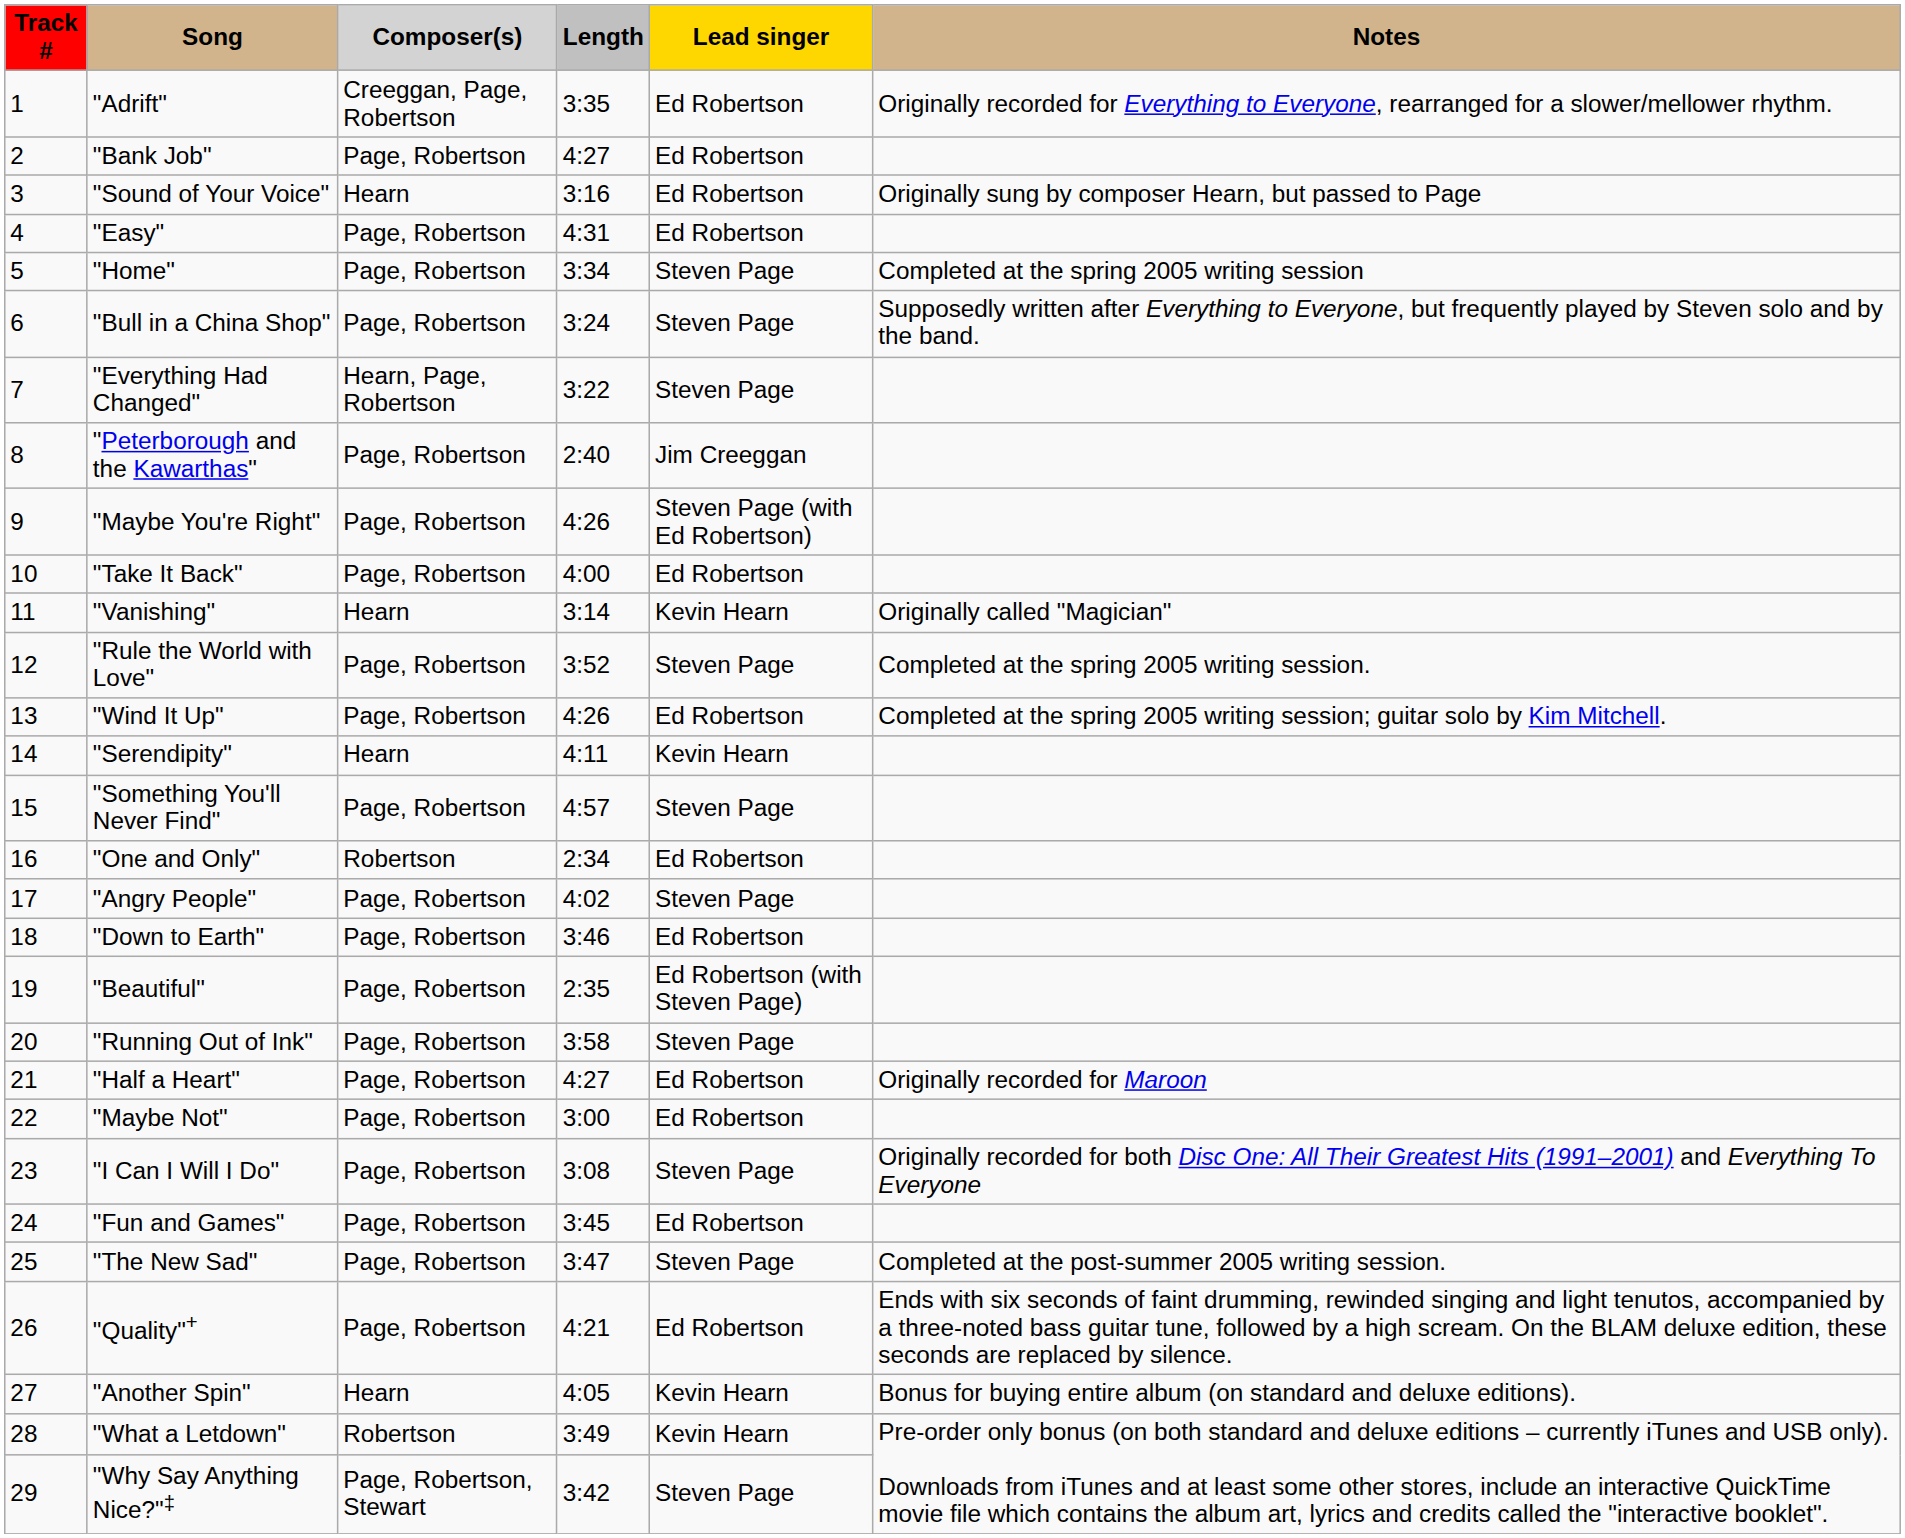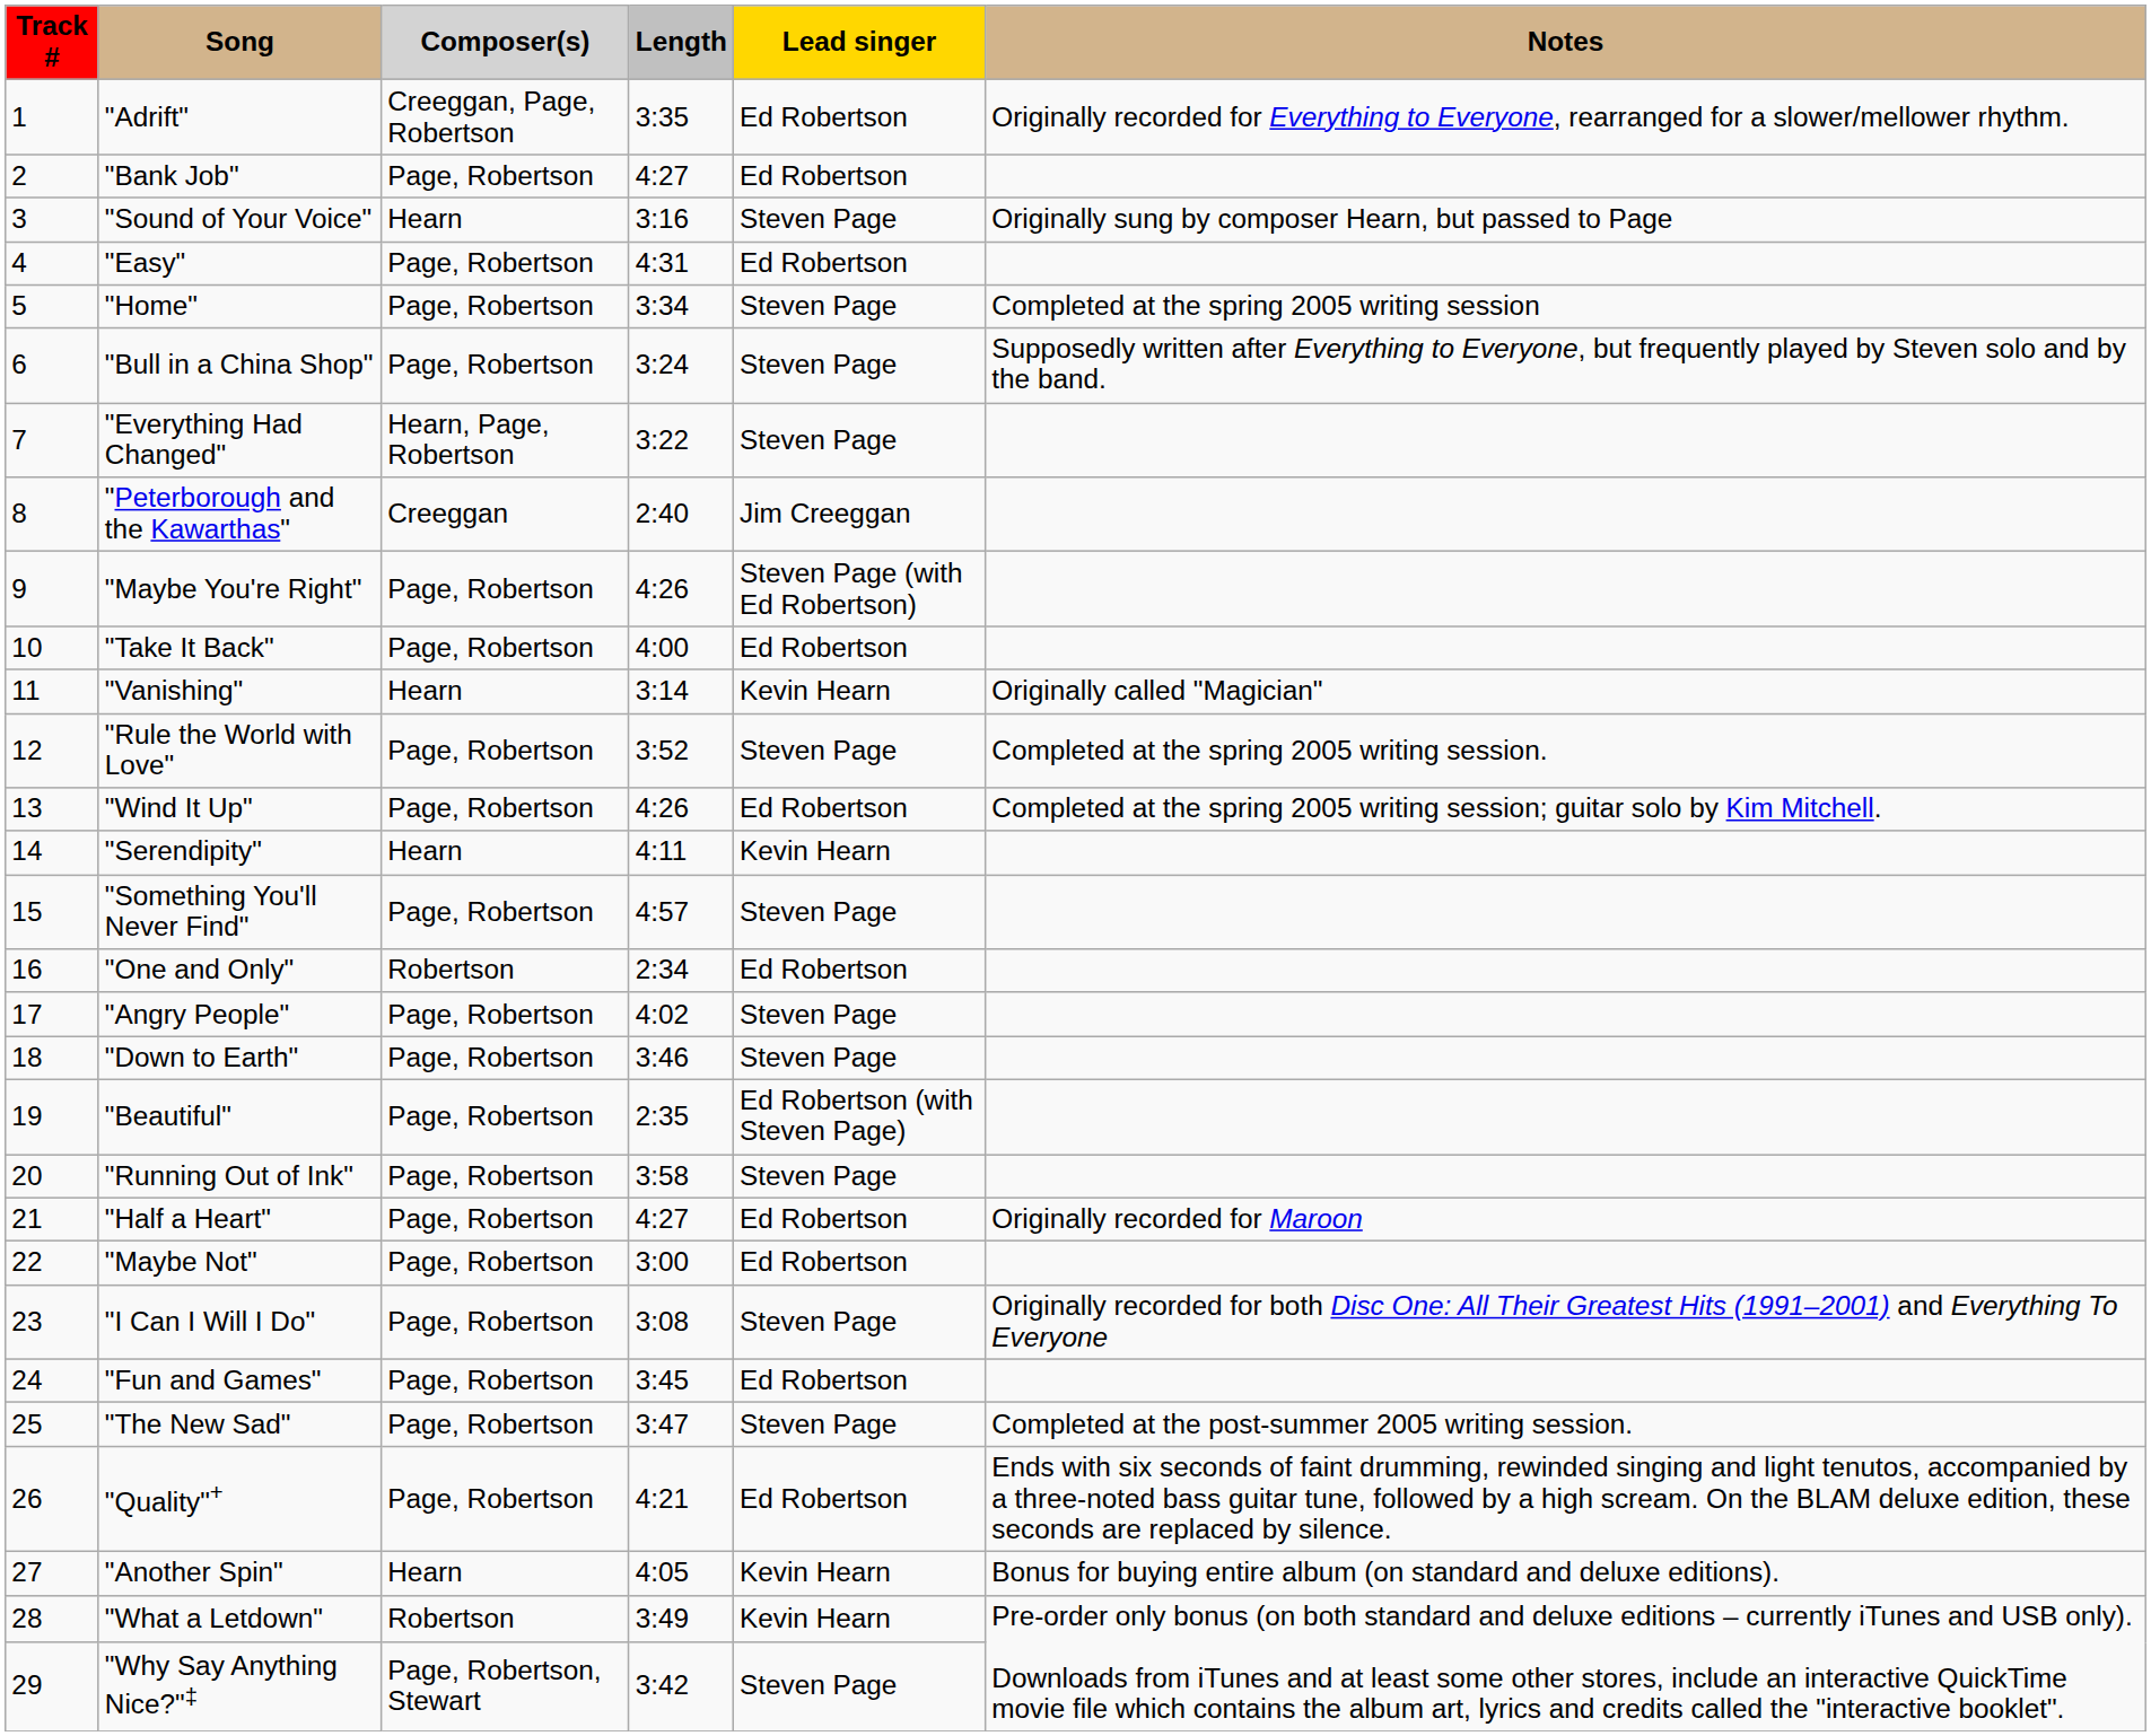 <table class="wikitable">
 <tr>
 <th style="background:red;">Track #</th>
 <th style="background:tan;">Song</th>
 <th style="background:lightgrey;">Composer(s)</th>
 <th style="background:silver;">Length</th>
 <th style="background:gold;">Lead singer</th>
 <th style="background:tan;">Notes</th>
 </tr>
 <tr>
 <td>1</td>
 <td>"Adrift"</td>
 <td>Creeggan, Page, Robertson</td>
 <td>3:35</td>
 <td>Ed Robertson</td>
 <td>Originally recorded for <em><a href='#'>Everything to Everyone</a></em>, rearranged for a slower/mellower rhythm.</td>
 </tr>
 <tr>
 <td>2</td>
 <td>"Bank Job"</td>
 <td>Page, Robertson</td>
 <td>4:27</td>
 <td>Ed Robertson</td>
 <td></td>
 </tr>
 <tr>
 <td>3</td>
 <td>"Sound of Your Voice"</td>
 <td>Hearn</td>
 <td>3:16</td>
-<td>Ed Robertson</td>
+<td>Steven Page</td>
 <td>Originally sung by composer Hearn, but passed to Page</td>
 </tr>
 <tr>
 <td>4</td>
 <td>"Easy"</td>
 <td>Page, Robertson</td>
 <td>4:31</td>
 <td>Ed Robertson</td>
 <td></td>
 </tr>
 <tr>
 <td>5</td>
 <td>"Home"</td>
 <td>Page, Robertson</td>
 <td>3:34</td>
 <td>Steven Page</td>
 <td>Completed at the spring 2005 writing session</td>
 </tr>
 <tr>
 <td>6</td>
 <td>"Bull in a China Shop"</td>
 <td>Page, Robertson</td>
 <td>3:24</td>
 <td>Steven Page</td>
 <td>Supposedly written after <em>Everything to Everyone</em>, but frequently played by Steven solo and by the band.</td>
 </tr>
 <tr>
 <td>7</td>
 <td>"Everything Had Changed"</td>
 <td>Hearn, Page, Robertson</td>
 <td>3:22</td>
 <td>Steven Page</td>
 <td></td>
 </tr>
 <tr>
 <td>8</td>
 <td>"<a href='#'>Peterborough</a> and the <a href='#'>Kawarthas</a>"</td>
-<td>Page, Robertson</td>
+<td>Creeggan</td>
 <td>2:40</td>
 <td>Jim Creeggan</td>
 <td></td>
 </tr>
 <tr>
 <td>9</td>
 <td>"Maybe You're Right"</td>
 <td>Page, Robertson</td>
 <td>4:26</td>
 <td>Steven Page (with Ed Robertson)</td>
 <td></td>
 </tr>
 <tr>
 <td>10</td>
 <td>"Take It Back"</td>
 <td>Page, Robertson</td>
 <td>4:00</td>
 <td>Ed Robertson</td>
 <td></td>
 </tr>
 <tr>
 <td>11</td>
 <td>"Vanishing"</td>
 <td>Hearn</td>
 <td>3:14</td>
 <td>Kevin Hearn</td>
 <td>Originally called "Magician"</td>
 </tr>
 <tr>
 <td>12</td>
 <td>"Rule the World with Love"</td>
 <td>Page, Robertson</td>
 <td>3:52</td>
 <td>Steven Page</td>
 <td>Completed at the spring 2005 writing session.</td>
 </tr>
 <tr>
 <td>13</td>
 <td>"Wind It Up"</td>
 <td>Page, Robertson</td>
 <td>4:26</td>
 <td>Ed Robertson</td>
 <td>Completed at the spring 2005 writing session; guitar solo by <a href='#'>Kim Mitchell</a>.</td>
 </tr>
 <tr>
 <td>14</td>
 <td>"Serendipity"</td>
 <td>Hearn</td>
 <td>4:11</td>
 <td>Kevin Hearn</td>
 <td></td>
 </tr>
 <tr>
 <td>15</td>
 <td>"Something You'll Never Find"</td>
 <td>Page, Robertson</td>
 <td>4:57</td>
 <td>Steven Page</td>
 <td></td>
 </tr>
 <tr>
 <td>16</td>
 <td>"One and Only"</td>
 <td>Robertson</td>
 <td>2:34</td>
 <td>Ed Robertson</td>
 <td></td>
 </tr>
 <tr>
 <td>17</td>
 <td>"Angry People"</td>
 <td>Page, Robertson</td>
 <td>4:02</td>
 <td>Steven Page</td>
 <td></td>
 </tr>
 <tr>
 <td>18</td>
 <td>"Down to Earth"</td>
 <td>Page, Robertson</td>
 <td>3:46</td>
-<td>Ed Robertson</td>
+<td>Steven Page</td>
 <td></td>
 </tr>
 <tr>
 <td>19</td>
 <td>"Beautiful"</td>
 <td>Page, Robertson</td>
 <td>2:35</td>
 <td>Ed Robertson (with Steven Page)</td>
 <td></td>
 </tr>
 <tr>
 <td>20</td>
 <td>"Running Out of Ink"</td>
 <td>Page, Robertson</td>
 <td>3:58</td>
 <td>Steven Page</td>
 <td></td>
 </tr>
 <tr>
 <td>21</td>
 <td>"Half a Heart"</td>
 <td>Page, Robertson</td>
 <td>4:27</td>
 <td>Ed Robertson</td>
 <td>Originally recorded for <em><a href='#'>Maroon</a></em></td>
 </tr>
 <tr>
 <td>22</td>
 <td>"Maybe Not"</td>
 <td>Page, Robertson</td>
 <td>3:00</td>
 <td>Ed Robertson</td>
 <td></td>
 </tr>
 <tr>
 <td>23</td>
 <td>"I Can I Will I Do"</td>
 <td>Page, Robertson</td>
 <td>3:08</td>
 <td>Steven Page</td>
 <td>Originally recorded for both <em><a href='#'>Disc One: All Their Greatest Hits (1991–2001)</a></em> and <em>Everything To Everyone</em></td>
 </tr>
 <tr>
 <td>24</td>
 <td>"Fun and Games"</td>
 <td>Page, Robertson</td>
 <td>3:45</td>
 <td>Ed Robertson</td>
 <td></td>
 </tr>
 <tr>
 <td>25</td>
 <td>"The New Sad"</td>
 <td>Page, Robertson</td>
 <td>3:47</td>
 <td>Steven Page</td>
 <td>Completed at the post-summer 2005 writing session.</td>
 </tr>
 <tr>
 <td>26</td>
 <td>"Quality"<span><sup>+</sup></span></td>
 <td>Page, Robertson</td>
 <td>4:21</td>
 <td>Ed Robertson</td>
 <td>Ends with six seconds of faint drumming, rewinded singing and light tenutos, accompanied by a three-noted bass guitar tune, followed by a high scream. On the BLAM deluxe edition, these seconds are replaced by silence.</td>
 </tr>
 <tr>
 <td>27</td>
 <td>"Another Spin"</td>
 <td>Hearn</td>
 <td>4:05</td>
 <td>Kevin Hearn</td>
 <td>Bonus for buying entire album (on standard and deluxe editions).</td>
 </tr>
 <tr>
 <td>28</td>
 <td>"What a Letdown"</td>
 <td>Robertson</td>
 <td>3:49</td>
 <td>Kevin Hearn</td>
 <td rowspan="2">Pre-order only bonus (on both standard and deluxe editions – currently iTunes and USB only).<br><br>Downloads from iTunes and at least some other stores, include an interactive QuickTime movie file which contains the album art, lyrics and credits called the "interactive booklet".</td>
 </tr>
 <tr>
 <td>29</td>
 <td>"Why Say Anything Nice?"<span><sup>‡</sup></span></td>
 <td>Page, Robertson, Stewart</td>
 <td>3:42</td>
 <td>Steven Page</td>
 </tr>
 </table>
